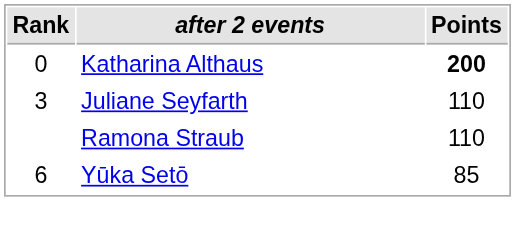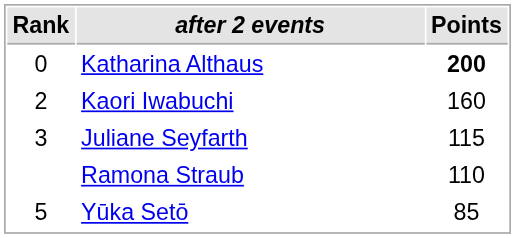 <table cellspacing="1" cellpadding="3" style="border:1px solid #AAAAAA;font-size:86%">
 <tr bgcolor="#E4E4E4">
 <th style="border-bottom:1px solid #AAAAAA" width=10>Rank</th>
 <th style="border-bottom:1px solid #AAAAAA" width=200><em>after 2 events</em></th>
 <th style="border-bottom:1px solid #AAAAAA" width=20>Points</th>
 </tr>
 <tr>
 <td align=center>0</td>
 <td> <a href='#'>Katharina Althaus</a></td>
 <td align=center><strong>200</strong></td>
 </tr>
 <tr>
+<td align=center>2</td>
+<td> <a href='#'>Kaori Iwabuchi</a></td>
+<td align=center>160</td>
+</tr>
+<tr>
 <td align=center>3</td>
 <td> <a href='#'>Juliane Seyfarth</a></td>
-<td align=center>110</td>
+<td align=center>115</td>
 </tr>
 <tr>
 <td align=center></td>
 <td> <a href='#'>Ramona Straub</a></td>
 <td align=center>110</td>
 </tr>
 <tr>
-<td align=center>6</td>
+<td align=center>5</td>
 <td> <a href='#'>Yūka Setō</a></td>
 <td align=center>85</td>
 </tr>
 </table>
